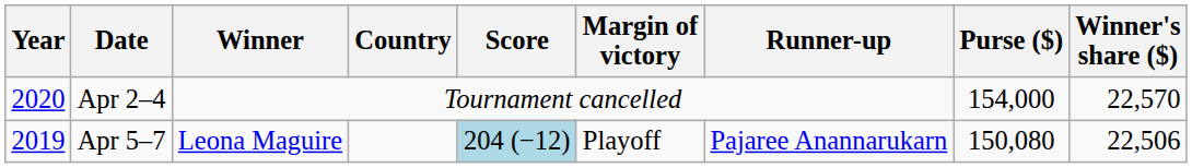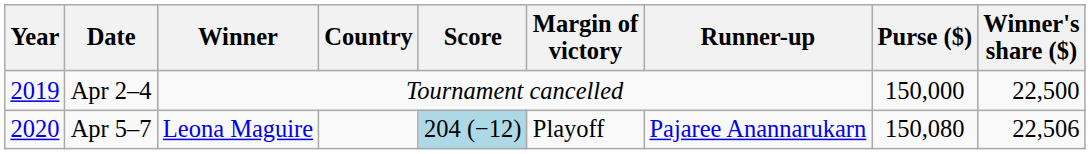 <table class="wikitable">
 <tr>
 <th>Year</th>
 <th>Date</th>
 <th>Winner</th>
 <th>Country</th>
 <th>Score</th>
 <th>Margin of<br>victory</th>
 <th>Runner-up</th>
 <th>Purse ($)</th>
 <th>Winner's<br>share ($)</th>
 </tr>
 <tr>
-<td><a href='#'>2020</a></td>
+<td><a href='#'>2019</a></td>
 <td>Apr 2–4</td>
 <td colspan=5 align=center><em>Tournament cancelled</em></td>
-<td align=center>154,000</td>
-<td align=right>22,570</td>
+<td align=center>150,000</td>
+<td align=right>22,500</td>
 </tr>
 <tr>
-<td><a href='#'>2019</a></td>
+<td><a href='#'>2020</a></td>
 <td>Apr 5–7</td>
 <td><a href='#'>Leona Maguire</a></td>
 <td></td>
 <td style="background: lightblue;">204 (−12)</td>
 <td>Playoff</td>
 <td> <a href='#'>Pajaree Anannarukarn</a></td>
 <td align=center>150,080</td>
 <td align=right>22,506</td>
 </tr>
 </table>
